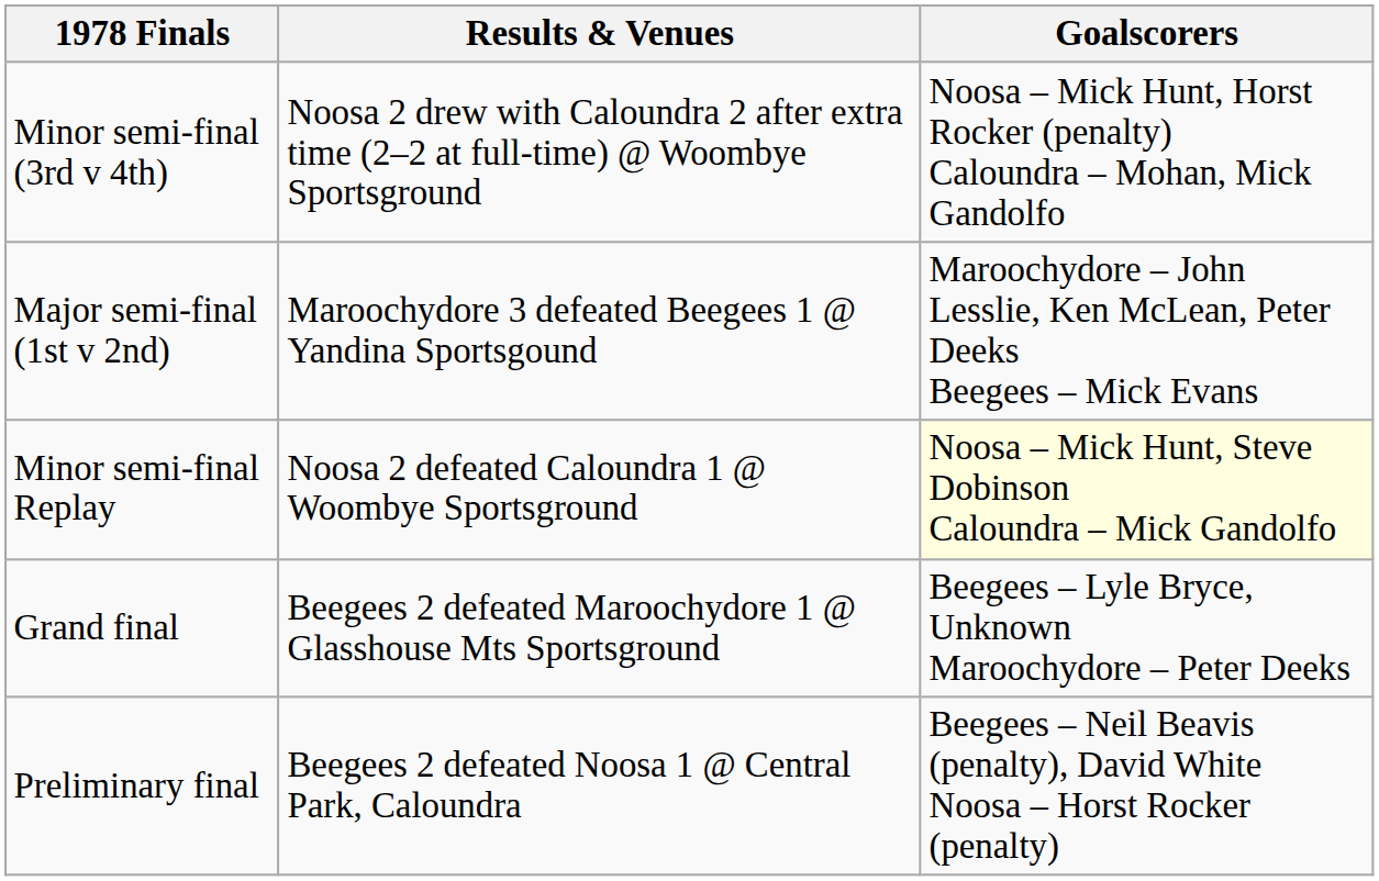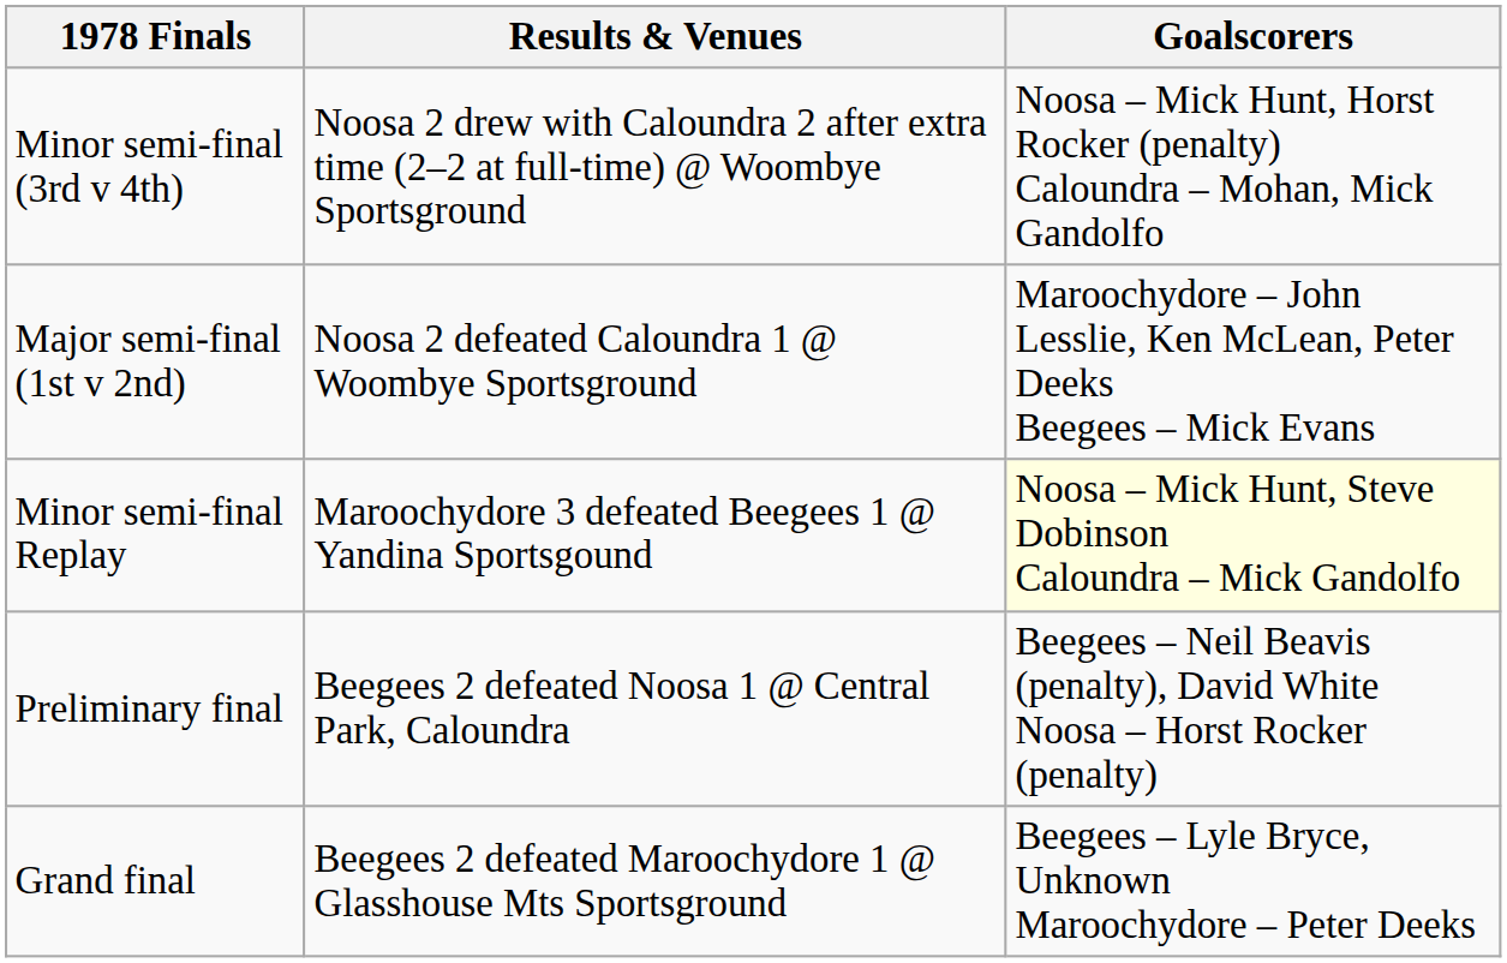 <table class="wikitable">
 <tr>
 <th>1978 Finals</th>
 <th>Results & Venues</th>
 <th>Goalscorers</th>
 </tr>
 <tr>
 <td>Minor semi-final (3rd v 4th)</td>
 <td>Noosa 2 drew with Caloundra 2 after extra time (2–2 at full-time) @ Woombye Sportsground</td>
 <td>Noosa – Mick Hunt, Horst Rocker (penalty)<br>Caloundra – Mohan, Mick Gandolfo</td>
 </tr>
 <tr>
 <td>Major semi-final (1st v 2nd)</td>
-<td>Maroochydore 3 defeated Beegees 1 @ Yandina Sportsgound</td>
+<td>Noosa 2 defeated Caloundra 1 @ Woombye Sportsground</td>
 <td>Maroochydore – John Lesslie, Ken McLean, Peter Deeks<br>Beegees – Mick Evans</td>
 </tr>
 <tr>
 <td>Minor semi-final Replay</td>
-<td>Noosa 2 defeated Caloundra 1 @ Woombye Sportsground</td>
+<td>Maroochydore 3 defeated Beegees 1 @ Yandina Sportsgound</td>
 <td style="background: lightyellow;">Noosa – Mick Hunt, Steve Dobinson<br>Caloundra – Mick Gandolfo</td>
+</tr>
+<tr>
+<td>Preliminary final</td>
+<td>Beegees 2 defeated Noosa 1 @ Central Park, Caloundra</td>
+<td>Beegees – Neil Beavis (penalty), David White<br>Noosa – Horst Rocker (penalty)</td>
 </tr>
 <tr>
 <td>Grand final</td>
 <td>Beegees 2 defeated Maroochydore 1 @ Glasshouse Mts Sportsground</td>
 <td>Beegees – Lyle Bryce, Unknown<br>Maroochydore – Peter Deeks</td>
 </tr>
-<tr>
-<td>Preliminary final</td>
-<td>Beegees 2 defeated Noosa 1 @ Central Park, Caloundra</td>
-<td>Beegees – Neil Beavis (penalty), David White<br>Noosa – Horst Rocker (penalty)</td>
-</tr>
 </table>
